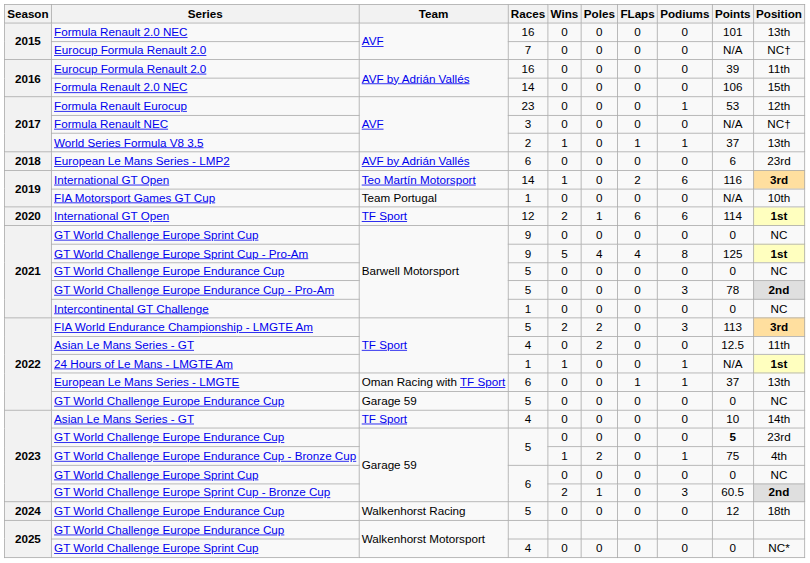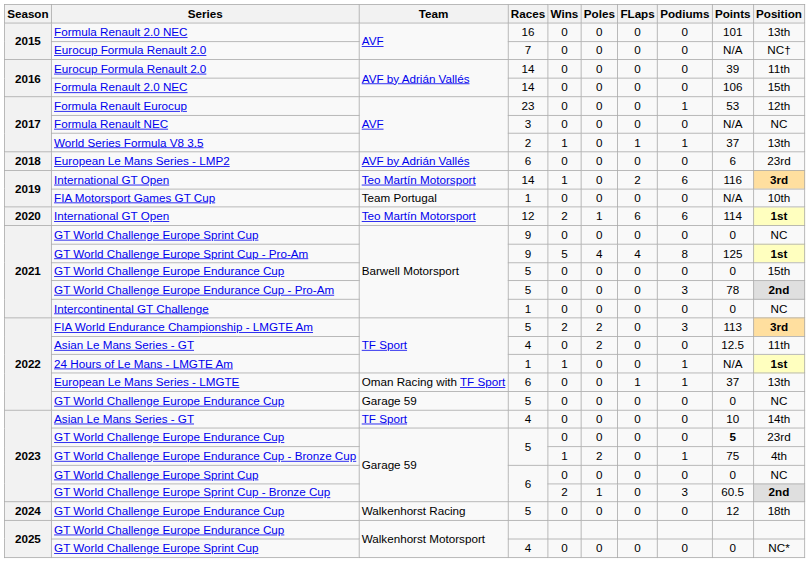 <table class="wikitable" style="font-size: 90%; text-align:center">
 <tr>
 <th>Season</th>
 <th>Series</th>
 <th>Team</th>
 <th>Races</th>
 <th>Wins</th>
 <th>Poles</th>
 <th>FLaps</th>
 <th>Podiums</th>
 <th>Points</th>
 <th>Position</th>
 </tr>
 <tr>
 <th rowspan=2>2015</th>
 <td align=left><a href='#'>Formula Renault 2.0 NEC</a></td>
 <td rowspan=2 align=left><a href='#'>AVF</a></td>
 <td>16</td>
 <td>0</td>
 <td>0</td>
 <td>0</td>
 <td>0</td>
 <td>101</td>
 <td>13th</td>
 </tr>
 <tr>
 <td align=left><a href='#'>Eurocup Formula Renault 2.0</a></td>
 <td>7</td>
 <td>0</td>
 <td>0</td>
 <td>0</td>
 <td>0</td>
 <td>N/A</td>
 <td>NC†</td>
 </tr>
 <tr>
 <th rowspan=2>2016</th>
 <td align=left><a href='#'>Eurocup Formula Renault 2.0</a></td>
 <td rowspan=2 align=left><a href='#'>AVF by Adrián Vallés</a></td>
-<td>16</td>
+<td>14</td>
 <td>0</td>
 <td>0</td>
 <td>0</td>
 <td>0</td>
 <td>39</td>
 <td>11th</td>
 </tr>
 <tr>
 <td align=left><a href='#'>Formula Renault 2.0 NEC</a></td>
 <td>14</td>
 <td>0</td>
 <td>0</td>
 <td>0</td>
 <td>0</td>
 <td>106</td>
 <td>15th</td>
 </tr>
 <tr>
 <th rowspan=3>2017</th>
 <td align=left><a href='#'>Formula Renault Eurocup</a></td>
 <td rowspan=3 align=left><a href='#'>AVF</a></td>
 <td>23</td>
 <td>0</td>
 <td>0</td>
 <td>0</td>
 <td>1</td>
 <td>53</td>
 <td>12th</td>
 </tr>
 <tr>
 <td align=left><a href='#'>Formula Renault NEC</a></td>
 <td>3</td>
 <td>0</td>
 <td>0</td>
 <td>0</td>
 <td>0</td>
 <td>N/A</td>
-<td>NC†</td>
+<td>NC</td>
 </tr>
 <tr>
 <td align=left><a href='#'>World Series Formula V8 3.5</a></td>
 <td>2</td>
 <td>1</td>
 <td>0</td>
 <td>1</td>
 <td>1</td>
 <td>37</td>
 <td>13th</td>
 </tr>
 <tr>
 <th>2018</th>
 <td align=left><a href='#'>European Le Mans Series - LMP2</a></td>
 <td align=left><a href='#'>AVF by Adrián Vallés</a></td>
 <td>6</td>
 <td>0</td>
 <td>0</td>
 <td>0</td>
 <td>0</td>
 <td>6</td>
 <td>23rd</td>
 </tr>
 <tr>
 <th rowspan=2>2019</th>
 <td align=left><a href='#'>International GT Open</a></td>
 <td align=left><a href='#'>Teo Martín Motorsport</a></td>
 <td>14</td>
 <td>1</td>
 <td>0</td>
 <td>2</td>
 <td>6</td>
 <td>116</td>
 <td style="background:#FFDF9F;"><strong>3rd</strong></td>
 </tr>
 <tr>
 <td align=left><a href='#'>FIA Motorsport Games GT Cup</a></td>
 <td align=left>Team Portugal</td>
 <td>1</td>
 <td>0</td>
 <td>0</td>
 <td>0</td>
 <td>0</td>
 <td>N/A</td>
 <td>10th</td>
 </tr>
 <tr>
 <th>2020</th>
 <td align=left><a href='#'>International GT Open</a></td>
-<td align=left><a href='#'>TF Sport</a></td>
+<td align=left><a href='#'>Teo Martín Motorsport</a></td>
 <td>12</td>
 <td>2</td>
 <td>1</td>
 <td>6</td>
 <td>6</td>
 <td>114</td>
 <td style="background:#FFFFBF;"><strong>1st</strong></td>
 </tr>
 <tr>
 <th rowspan="5">2021</th>
 <td align=left><a href='#'>GT World Challenge Europe Sprint Cup</a></td>
 <td rowspan="5" align="left">Barwell Motorsport</td>
 <td>9</td>
 <td>0</td>
 <td>0</td>
 <td>0</td>
 <td>0</td>
 <td>0</td>
 <td>NC</td>
 </tr>
 <tr>
 <td align=left><a href='#'>GT World Challenge Europe Sprint Cup - Pro-Am</a></td>
 <td>9</td>
 <td>5</td>
 <td>4</td>
 <td>4</td>
 <td>8</td>
 <td>125</td>
 <td style="background:#FFFFBF;"><strong>1st</strong></td>
 </tr>
 <tr>
 <td align=left><a href='#'>GT World Challenge Europe Endurance Cup</a></td>
 <td>5</td>
 <td>0</td>
 <td>0</td>
 <td>0</td>
 <td>0</td>
 <td>0</td>
-<td>NC</td>
+<td>15th</td>
 </tr>
 <tr>
 <td align=left><a href='#'>GT World Challenge Europe Endurance Cup - Pro-Am</a></td>
 <td>5</td>
 <td>0</td>
 <td>0</td>
 <td>0</td>
 <td>3</td>
 <td>78</td>
 <td style="background:#DFDFDF;"><strong>2nd</strong></td>
 </tr>
 <tr>
 <td align=left><a href='#'>Intercontinental GT Challenge</a></td>
 <td>1</td>
 <td>0</td>
 <td>0</td>
 <td>0</td>
 <td>0</td>
 <td>0</td>
 <td>NC</td>
 </tr>
 <tr>
 <th rowspan="5">2022</th>
 <td align=left><a href='#'>FIA World Endurance Championship - LMGTE Am</a></td>
 <td rowspan="3" align="left"><a href='#'>TF Sport</a></td>
 <td>5</td>
 <td>2</td>
 <td>2</td>
 <td>0</td>
 <td>3</td>
 <td>113</td>
 <td style="background:#FFDF9F;"><strong>3rd</strong></td>
 </tr>
 <tr>
 <td align=left><a href='#'>Asian Le Mans Series - GT</a></td>
 <td>4</td>
 <td>0</td>
 <td>2</td>
 <td>0</td>
 <td>0</td>
 <td>12.5</td>
 <td>11th</td>
 </tr>
 <tr>
 <td align=left><a href='#'>24 Hours of Le Mans - LMGTE Am</a></td>
 <td>1</td>
 <td>1</td>
 <td>0</td>
 <td>0</td>
 <td>1</td>
 <td>N/A</td>
 <td style="background:#FFFFBF;"><strong>1st</strong></td>
 </tr>
 <tr>
 <td align=left><a href='#'>European Le Mans Series - LMGTE</a></td>
 <td align=left>Oman Racing with <a href='#'>TF Sport</a></td>
 <td>6</td>
 <td>0</td>
 <td>0</td>
 <td>1</td>
 <td>1</td>
 <td>37</td>
 <td>13th</td>
 </tr>
 <tr>
 <td align=left><a href='#'>GT World Challenge Europe Endurance Cup</a></td>
 <td align=left>Garage 59</td>
 <td>5</td>
 <td>0</td>
 <td>0</td>
 <td>0</td>
 <td>0</td>
 <td>0</td>
 <td>NC</td>
 </tr>
 <tr>
 <th rowspan=5>2023</th>
 <td align=left><a href='#'>Asian Le Mans Series - GT</a></td>
 <td align=left><a href='#'>TF Sport</a></td>
 <td>4</td>
 <td>0</td>
 <td>0</td>
 <td>0</td>
 <td>0</td>
 <td>10</td>
 <td>14th</td>
 </tr>
 <tr>
 <td align=left><a href='#'>GT World Challenge Europe Endurance Cup</a></td>
 <td rowspan=4 align=left>Garage 59</td>
 <td rowspan="2">5</td>
 <td>0</td>
 <td>0</td>
 <td>0</td>
 <td>0</td>
 <td><strong>5</strong></td>
 <td>23rd</td>
 </tr>
 <tr>
 <td align=left><a href='#'>GT World Challenge Europe Endurance Cup - Bronze Cup</a></td>
 <td>1</td>
 <td>2</td>
 <td>0</td>
 <td>1</td>
 <td>75</td>
 <td>4th</td>
 </tr>
 <tr>
 <td align=left><a href='#'>GT World Challenge Europe Sprint Cup</a></td>
 <td rowspan="2">6</td>
 <td>0</td>
 <td>0</td>
 <td>0</td>
 <td>0</td>
 <td>0</td>
 <td>NC</td>
 </tr>
 <tr>
 <td align=left><a href='#'>GT World Challenge Europe Sprint Cup - Bronze Cup</a></td>
 <td>2</td>
 <td>1</td>
 <td>0</td>
 <td>3</td>
 <td>60.5</td>
 <td style="background:#DFDFDF;"><strong>2nd</strong></td>
 </tr>
 <tr>
 <th>2024</th>
 <td align=left><a href='#'>GT World Challenge Europe Endurance Cup</a></td>
 <td align=left>Walkenhorst Racing</td>
 <td>5</td>
 <td>0</td>
 <td>0</td>
 <td>0</td>
 <td>0</td>
 <td>12</td>
 <td>18th</td>
 </tr>
 <tr>
 <th rowspan="2">2025</th>
 <td align=left><a href='#'>GT World Challenge Europe Endurance Cup</a></td>
 <td rowspan= "2" align=left>Walkenhorst Motorsport</td>
 <td></td>
 <td></td>
 <td></td>
 <td></td>
 <td></td>
 <td></td>
 <td></td>
 </tr>
 <tr>
 <td align=left><a href='#'>GT World Challenge Europe Sprint Cup</a></td>
 <td>4</td>
 <td>0</td>
 <td>0</td>
 <td>0</td>
 <td>0</td>
 <td>0</td>
 <td>NC*</td>
 </tr>
 </table>
